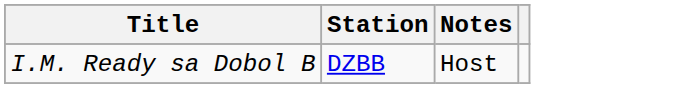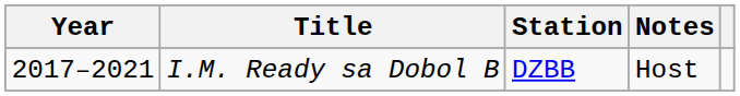 <table class="wikitable">
 <tr>
+<th>Year</th>
 <th>Title</th>
 <th>Station</th>
 <th>Notes</th>
 <th></th>
 </tr>
 <tr>
+<td>2017–2021</td>
 <td><em>I.M. Ready sa Dobol B</em></td>
 <td><a href='#'>DZBB</a></td>
 <td>Host</td>
 <td></td>
 </tr>
 </table>
